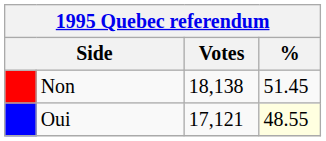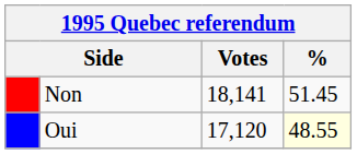 <table class="wikitable" style="font-size: 95%; clear:both">
 <tr style="background-color:#E9E9E9">
 <th colspan=4><a href='#'>1995 Quebec referendum</a></th>
 </tr>
 <tr style="background-color:#E9E9E9">
 <th colspan=2 style="width: 130px">Side</th>
 <th style="width: 50px">Votes</th>
 <th style="width: 40px">%</th>
 </tr>
 <tr>
 <td bgcolor="red"></td>
 <td>Non</td>
-<td>18,138</td>
+<td>18,141</td>
 <td>51.45</td>
 </tr>
 <tr>
 <td bgcolor="blue"></td>
 <td>Oui</td>
-<td>17,121</td>
+<td>17,120</td>
 <td style="background: lightyellow;">48.55</td>
 </tr>
 <tr>
 </tr>
 </table>
